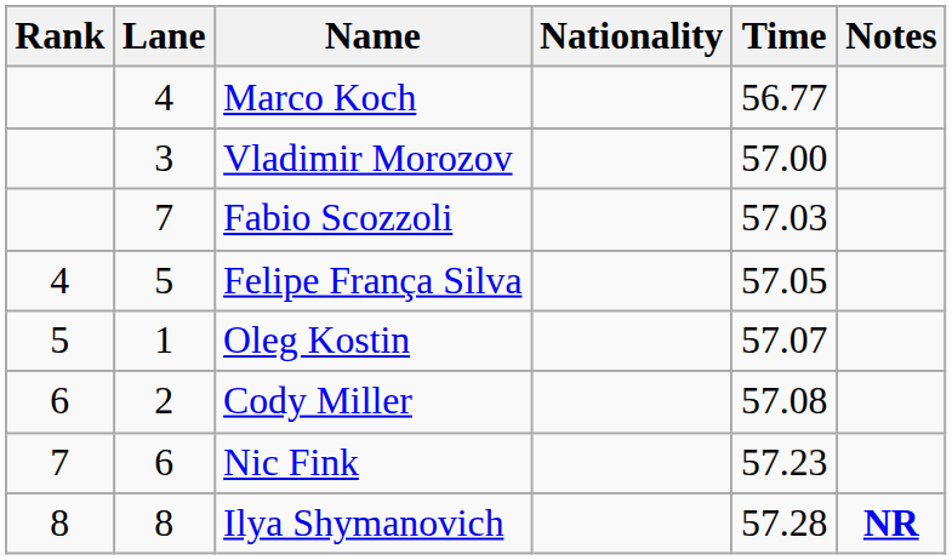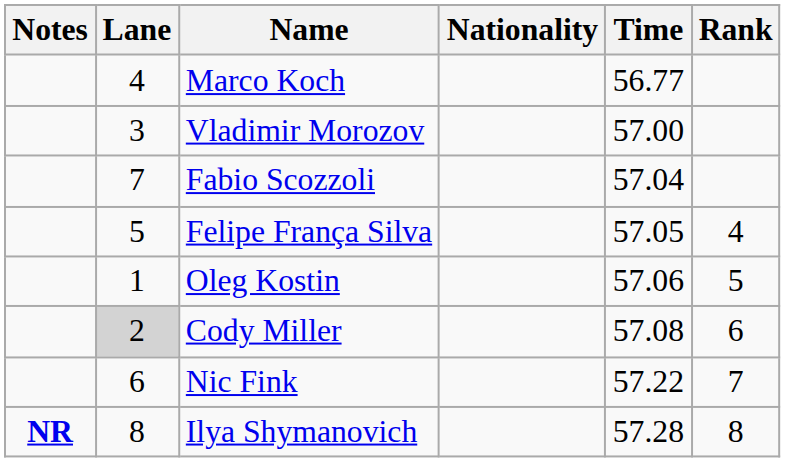 <table class="wikitable sortable" style="text-align:center">
 <tr>
-<th>Rank</th>
+<th>Notes</th>
 <th>Lane</th>
 <th>Name</th>
 <th>Nationality</th>
 <th>Time</th>
-<th>Notes</th>
+<th>Rank</th>
 </tr>
 <tr>
 <td></td>
 <td>4</td>
 <td align=left><a href='#'>Marco Koch</a></td>
 <td align=left></td>
 <td>56.77</td>
 <td></td>
 </tr>
 <tr>
 <td></td>
 <td>3</td>
 <td align=left><a href='#'>Vladimir Morozov</a></td>
 <td align=left></td>
 <td>57.00</td>
 <td></td>
 </tr>
 <tr>
 <td></td>
 <td>7</td>
 <td align=left><a href='#'>Fabio Scozzoli</a></td>
 <td align=left></td>
-<td>57.03</td>
+<td>57.04</td>
 <td></td>
 </tr>
 <tr>
-<td>4</td>
+<td></td>
 <td>5</td>
 <td align=left><a href='#'>Felipe França Silva</a></td>
 <td align=left></td>
 <td>57.05</td>
-<td></td>
+<td>4</td>
 </tr>
 <tr>
-<td>5</td>
+<td></td>
 <td>1</td>
 <td align=left><a href='#'>Oleg Kostin</a></td>
 <td align=left></td>
-<td>57.07</td>
-<td></td>
+<td>57.06</td>
+<td>5</td>
 </tr>
 <tr>
-<td>6</td>
-<td>2</td>
+<td></td>
+<td style="background: lightgrey;">2</td>
 <td align=left><a href='#'>Cody Miller</a></td>
 <td align=left></td>
 <td>57.08</td>
-<td></td>
+<td>6</td>
 </tr>
 <tr>
-<td>7</td>
+<td></td>
 <td>6</td>
 <td align=left><a href='#'>Nic Fink</a></td>
 <td align=left></td>
-<td>57.23</td>
-<td></td>
+<td>57.22</td>
+<td>7</td>
 </tr>
 <tr>
-<td>8</td>
+<td><strong><a href='#'>NR</a></strong></td>
 <td>8</td>
 <td align=left><a href='#'>Ilya Shymanovich</a></td>
 <td align=left></td>
 <td>57.28</td>
-<td><strong><a href='#'>NR</a></strong></td>
+<td>8</td>
 </tr>
 </table>
